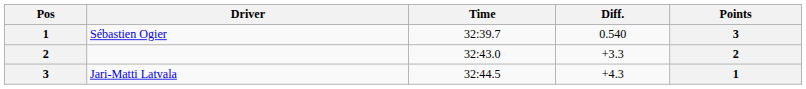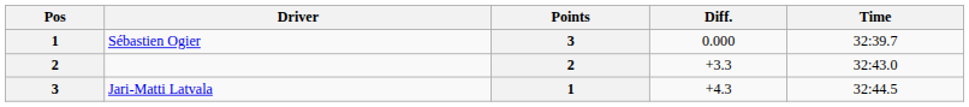 <table class="wikitable" width=80% style="text-align: center; font-size: 90%; max-width: 950px;">
 <tr>
 <th>Pos</th>
 <th>Driver</th>
+<th>Points</th>
+<th>Diff.</th>
 <th>Time</th>
-<th>Diff.</th>
-<th>Points</th>
 </tr>
 <tr>
 <th>1</th>
 <td align="left"> <a href='#'>Sébastien Ogier</a></td>
+<th>3</th>
+<td>0.000</td>
 <td>32:39.7</td>
-<td>0.540</td>
-<th>3</th>
 </tr>
 <tr>
 <th>2</th>
 <td align="left"> </td>
+<th>2</th>
+<td>+3.3</td>
 <td>32:43.0</td>
-<td>+3.3</td>
-<th>2</th>
 </tr>
 <tr>
 <th>3</th>
 <td align="left"> <a href='#'>Jari-Matti Latvala</a></td>
+<th>1</th>
+<td>+4.3</td>
 <td>32:44.5</td>
-<td>+4.3</td>
-<th>1</th>
 </tr>
 </table>
